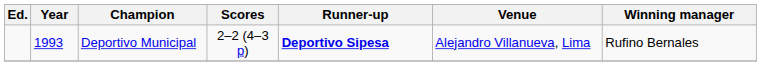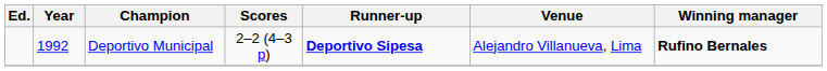 <table class="wikitable sortable">
 <tr>
 <th width=px>Ed.</th>
 <th width=50px>Year</th>
 <th width=150px>Champion</th>
 <th width=80px>Scores</th>
 <th width=180px>Runner-up</th>
 <th width=200px>Venue</th>
 <th width=180px>Winning manager</th>
 </tr>
 <tr>
 <td></td>
-<td><a href='#'>1993</a></td>
+<td><a href='#'>1992</a></td>
 <td><a href='#'>Deportivo Municipal</a> </td>
 <td align="center">2–2 (4–3 <a href='#'>p</a>)</td>
 <td><strong><a href='#'>Deportivo Sipesa</a></strong></td>
 <td><a href='#'>Alejandro Villanueva</a>, <a href='#'>Lima</a></td>
-<td> Rufino Bernales</td>
+<td><strong> Rufino Bernales</strong></td>
 </tr>
 <tr>
 </tr>
 </table>
